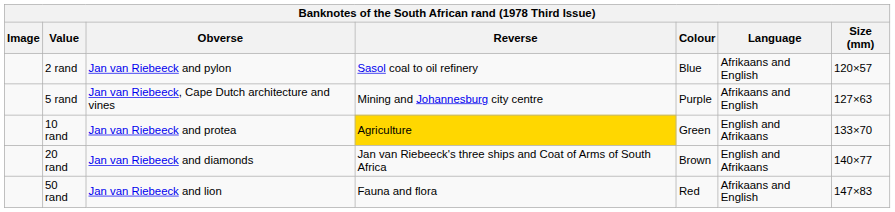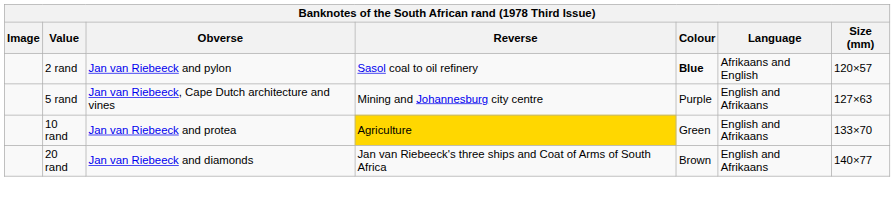 <table class="wikitable" style="font-size: 100%">
 <tr>
 <th colspan="7">Banknotes of the South African rand (1978 Third Issue)</th>
 </tr>
 <tr>
 <th>Image</th>
 <th>Value</th>
 <th>Obverse</th>
 <th>Reverse</th>
 <th>Colour</th>
 <th>Language</th>
 <th>Size (mm)</th>
 </tr>
 <tr>
 <td style="text-align:center;"></td>
 <td>2 rand</td>
 <td><a href='#'>Jan van Riebeeck</a> and pylon</td>
 <td><a href='#'>Sasol</a> coal to oil refinery</td>
-<td>Blue</td>
+<td><strong>Blue</strong></td>
 <td>Afrikaans and English</td>
 <td>120×57</td>
 </tr>
 <tr>
 <td style="text-align:center;"></td>
 <td>5 rand</td>
 <td><a href='#'>Jan van Riebeeck</a>, Cape Dutch architecture and vines</td>
 <td>Mining and <a href='#'>Johannesburg</a> city centre</td>
 <td>Purple</td>
-<td>Afrikaans and English</td>
+<td>English and Afrikaans</td>
 <td>127×63</td>
 </tr>
 <tr>
 <td style="text-align:center;"></td>
 <td>10 rand</td>
 <td><a href='#'>Jan van Riebeeck</a> and protea</td>
 <td style="background: gold;">Agriculture</td>
 <td>Green</td>
 <td>English and Afrikaans</td>
 <td>133×70</td>
 </tr>
 <tr>
 <td style="text-align:center;"></td>
 <td>20 rand</td>
 <td><a href='#'>Jan van Riebeeck</a> and diamonds</td>
 <td>Jan van Riebeeck's three ships and Coat of Arms of South Africa</td>
 <td>Brown</td>
 <td>English and Afrikaans</td>
 <td>140×77</td>
 </tr>
-<tr>
-<td style="text-align:center;"></td>
-<td>50 rand</td>
-<td><a href='#'>Jan van Riebeeck</a> and lion</td>
-<td>Fauna and flora</td>
-<td>Red</td>
-<td>Afrikaans and English</td>
-<td>147×83</td>
-</tr>
 </table>
